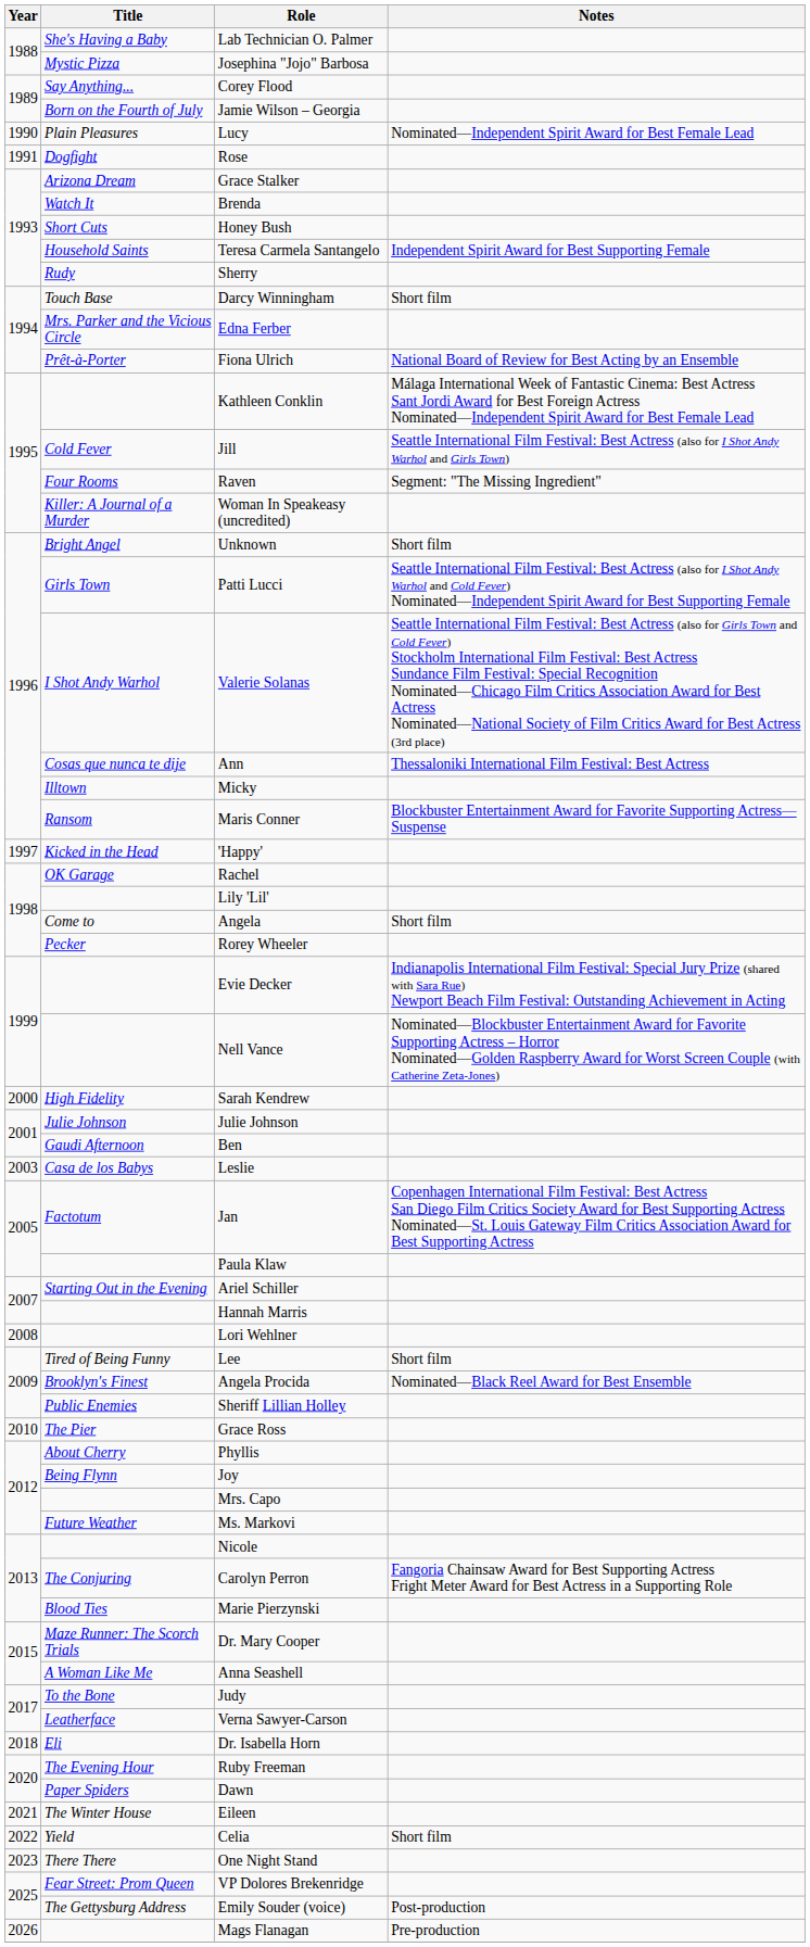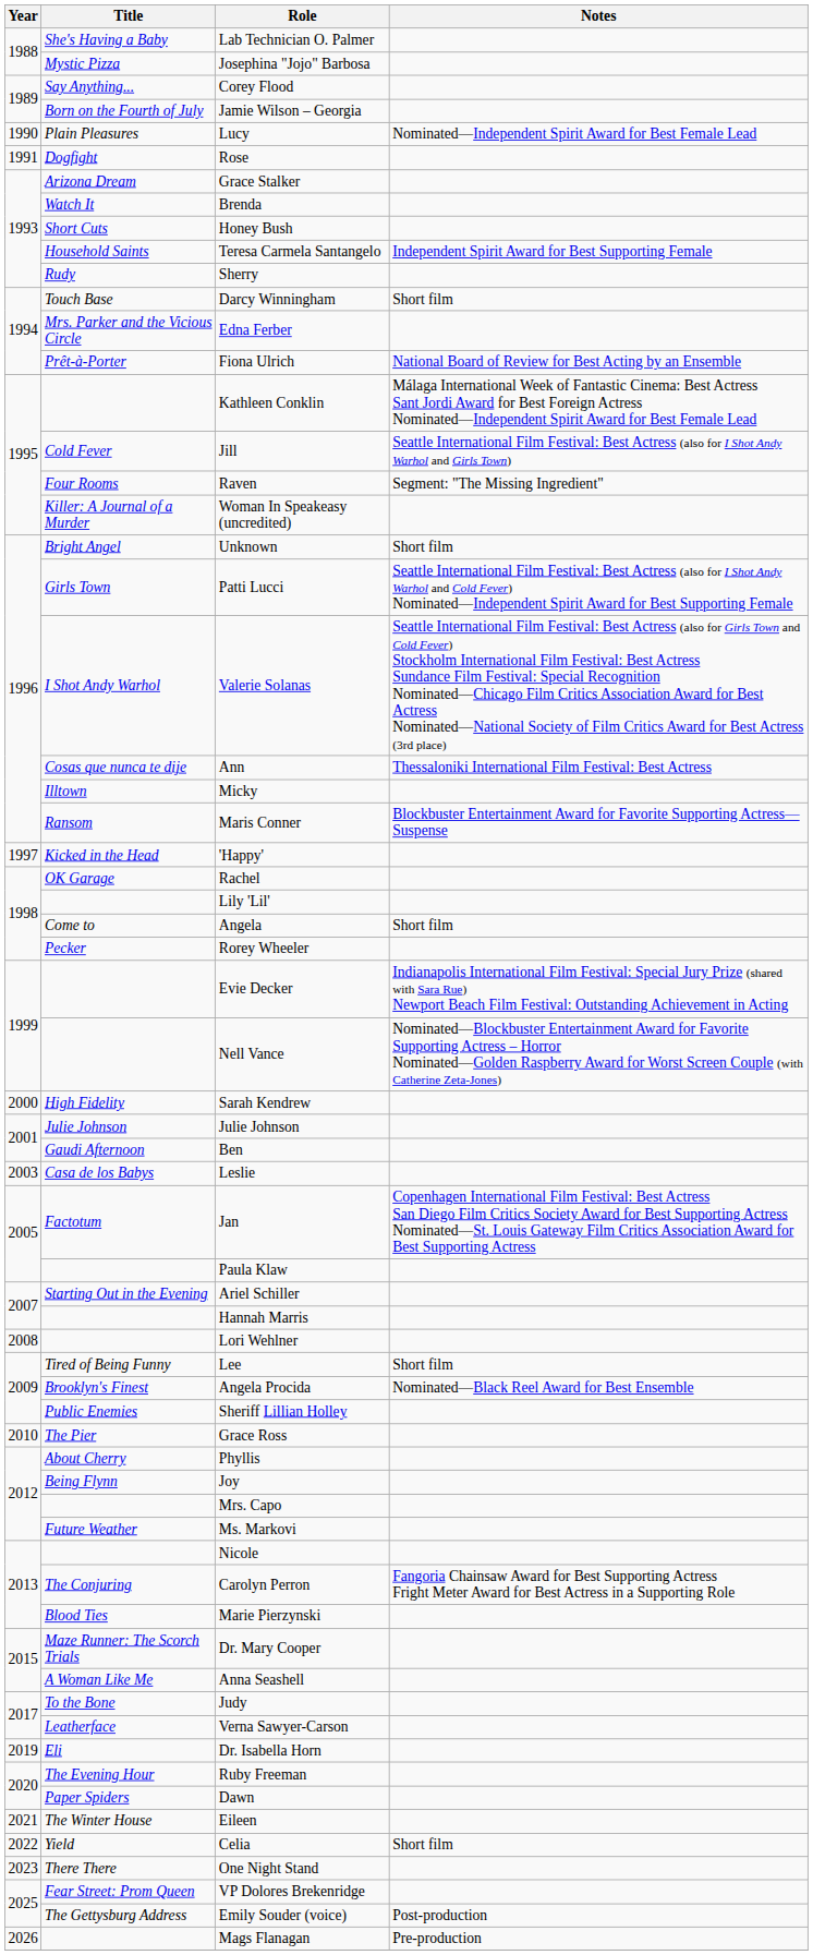 <table class="wikitable sortable">
 <tr>
 <th>Year</th>
 <th>Title</th>
 <th>Role</th>
 <th class="unsortable">Notes</th>
 </tr>
 <tr>
 <td rowspan=2>1988</td>
 <td><em><a href='#'>She's Having a Baby</a></em></td>
 <td>Lab Technician O. Palmer</td>
 <td></td>
 </tr>
 <tr>
 <td><em><a href='#'>Mystic Pizza</a></em></td>
 <td>Josephina "Jojo" Barbosa</td>
 <td></td>
 </tr>
 <tr>
 <td rowspan=2>1989</td>
 <td><em><a href='#'>Say Anything...</a></em></td>
 <td>Corey Flood</td>
 <td></td>
 </tr>
 <tr>
 <td><em><a href='#'>Born on the Fourth of July</a></em></td>
 <td>Jamie Wilson – Georgia</td>
 <td></td>
 </tr>
 <tr>
 <td>1990</td>
 <td><em>Plain Pleasures</em></td>
 <td>Lucy</td>
 <td>Nominated—<a href='#'>Independent Spirit Award for Best Female Lead</a></td>
 </tr>
 <tr>
 <td>1991</td>
 <td><em><a href='#'>Dogfight</a></em></td>
 <td>Rose</td>
 <td></td>
 </tr>
 <tr>
 <td rowspan=5>1993</td>
 <td><em><a href='#'>Arizona Dream</a></em></td>
 <td>Grace Stalker</td>
 <td></td>
 </tr>
 <tr>
 <td><em><a href='#'>Watch It</a></em></td>
 <td>Brenda</td>
 <td></td>
 </tr>
 <tr>
 <td><em><a href='#'>Short Cuts</a></em></td>
 <td>Honey Bush</td>
 <td></td>
 </tr>
 <tr>
 <td><em><a href='#'>Household Saints</a></em></td>
 <td>Teresa Carmela Santangelo</td>
 <td><a href='#'>Independent Spirit Award for Best Supporting Female</a></td>
 </tr>
 <tr>
 <td><em><a href='#'>Rudy</a></em></td>
 <td>Sherry</td>
 <td></td>
 </tr>
 <tr>
 <td rowspan=3>1994</td>
 <td><em>Touch Base</em></td>
 <td>Darcy Winningham</td>
 <td>Short film</td>
 </tr>
 <tr>
 <td><em><a href='#'>Mrs. Parker and the Vicious Circle</a></em></td>
 <td><a href='#'>Edna Ferber</a></td>
 <td></td>
 </tr>
 <tr>
 <td><em><a href='#'>Prêt-à-Porter</a></em></td>
 <td>Fiona Ulrich</td>
 <td><a href='#'>National Board of Review for Best Acting by an Ensemble</a></td>
 </tr>
 <tr>
 <td rowspan=4>1995</td>
 <td><em></em></td>
 <td>Kathleen Conklin</td>
 <td>Málaga International Week of Fantastic Cinema: Best Actress<br><a href='#'>Sant Jordi Award</a> for Best Foreign Actress<br>Nominated—<a href='#'>Independent Spirit Award for Best Female Lead</a></td>
 </tr>
 <tr>
 <td><em><a href='#'>Cold Fever</a></em></td>
 <td>Jill</td>
 <td><a href='#'>Seattle International Film Festival: Best Actress</a> <small>(also for <em><a href='#'>I Shot Andy Warhol</a></em> and <em><a href='#'>Girls Town</a></em>)</small></td>
 </tr>
 <tr>
 <td><em><a href='#'>Four Rooms</a></em></td>
 <td>Raven</td>
 <td>Segment: "The Missing Ingredient"</td>
 </tr>
 <tr>
 <td><em><a href='#'>Killer: A Journal of a Murder</a></em></td>
 <td>Woman In Speakeasy (uncredited)</td>
 <td></td>
 </tr>
 <tr>
 <td rowspan=6>1996</td>
 <td><em><a href='#'>Bright Angel</a></em></td>
 <td>Unknown</td>
 <td>Short film</td>
 </tr>
 <tr>
 <td><em><a href='#'>Girls Town</a></em></td>
 <td>Patti Lucci</td>
 <td><a href='#'>Seattle International Film Festival: Best Actress</a> <small>(also for <em><a href='#'>I Shot Andy Warhol</a></em> and <em><a href='#'>Cold Fever</a></em>)</small><br>Nominated—<a href='#'>Independent Spirit Award for Best Supporting Female</a></td>
 </tr>
 <tr>
 <td><em><a href='#'>I Shot Andy Warhol</a></em></td>
 <td><a href='#'>Valerie Solanas</a></td>
 <td><a href='#'>Seattle International Film Festival: Best Actress</a> <small>(also for <em><a href='#'>Girls Town</a></em> and <em><a href='#'>Cold Fever</a></em>)</small><br><a href='#'>Stockholm International Film Festival: Best Actress</a><br><a href='#'>Sundance Film Festival: Special Recognition</a><br>Nominated—<a href='#'>Chicago Film Critics Association Award for Best Actress</a><br>Nominated—<a href='#'>National Society of Film Critics Award for Best Actress</a> <small>(3rd place)</small></td>
 </tr>
 <tr>
 <td><a href='#'><em>Cosas que nunca te dije</em></a></td>
 <td>Ann</td>
 <td><a href='#'>Thessaloniki International Film Festival: Best Actress</a></td>
 </tr>
 <tr>
 <td><em><a href='#'>Illtown</a></em></td>
 <td>Micky</td>
 <td></td>
 </tr>
 <tr>
 <td><em><a href='#'>Ransom</a></em></td>
 <td>Maris Conner</td>
 <td><a href='#'>Blockbuster Entertainment Award for Favorite Supporting Actress—Suspense</a></td>
 </tr>
 <tr>
 <td>1997</td>
 <td><em><a href='#'>Kicked in the Head</a></em></td>
 <td>'Happy'</td>
 <td></td>
 </tr>
 <tr>
 <td rowspan=4>1998</td>
 <td><em><a href='#'>OK Garage</a></em></td>
 <td>Rachel</td>
 <td></td>
 </tr>
 <tr>
 <td><em></em></td>
 <td>Lily 'Lil'</td>
 <td></td>
 </tr>
 <tr>
 <td><em>Come to</em></td>
 <td>Angela</td>
 <td>Short film</td>
 </tr>
 <tr>
 <td><em><a href='#'>Pecker</a></em></td>
 <td>Rorey Wheeler</td>
 <td></td>
 </tr>
 <tr>
 <td rowspan=2>1999</td>
 <td><em></em></td>
 <td>Evie Decker</td>
 <td><a href='#'>Indianapolis International Film Festival: Special Jury Prize</a> <small>(shared with <a href='#'>Sara Rue</a>)</small><br><a href='#'>Newport Beach Film Festival: Outstanding Achievement in Acting</a></td>
 </tr>
 <tr>
 <td><em></em></td>
 <td>Nell Vance</td>
 <td>Nominated—<a href='#'>Blockbuster Entertainment Award for Favorite Supporting Actress – Horror</a><br>Nominated—<a href='#'>Golden Raspberry Award for Worst Screen Couple</a> <small>(with <a href='#'>Catherine Zeta-Jones</a>)</small></td>
 </tr>
 <tr>
 <td>2000</td>
 <td><em><a href='#'>High Fidelity</a></em></td>
 <td>Sarah Kendrew</td>
 <td></td>
 </tr>
 <tr>
 <td rowspan=2>2001</td>
 <td><em><a href='#'>Julie Johnson</a></em></td>
 <td>Julie Johnson</td>
 <td></td>
 </tr>
 <tr>
 <td><em><a href='#'>Gaudi Afternoon</a></em></td>
 <td>Ben</td>
 <td></td>
 </tr>
 <tr>
 <td>2003</td>
 <td><em><a href='#'>Casa de los Babys</a></em></td>
 <td>Leslie</td>
 <td></td>
 </tr>
 <tr>
 <td rowspan=2>2005</td>
 <td><em><a href='#'>Factotum</a></em></td>
 <td>Jan</td>
 <td><a href='#'>Copenhagen International Film Festival: Best Actress</a><br><a href='#'>San Diego Film Critics Society Award for Best Supporting Actress</a><br>Nominated—<a href='#'>St. Louis Gateway Film Critics Association Award for Best Supporting Actress</a></td>
 </tr>
 <tr>
 <td><em></em></td>
 <td>Paula Klaw</td>
 <td></td>
 </tr>
 <tr>
 <td rowspan=2>2007</td>
 <td><em><a href='#'>Starting Out in the Evening</a></em></td>
 <td>Ariel Schiller</td>
 <td></td>
 </tr>
 <tr>
 <td><em></em></td>
 <td>Hannah Marris</td>
 <td></td>
 </tr>
 <tr>
 <td>2008</td>
 <td><em></em></td>
 <td>Lori Wehlner</td>
 <td></td>
 </tr>
 <tr>
 <td rowspan=3>2009</td>
 <td><em>Tired of Being Funny</em></td>
 <td>Lee</td>
 <td>Short film</td>
 </tr>
 <tr>
 <td><em><a href='#'>Brooklyn's Finest</a></em></td>
 <td>Angela Procida</td>
 <td>Nominated—<a href='#'>Black Reel Award for Best Ensemble</a></td>
 </tr>
 <tr>
 <td><em><a href='#'>Public Enemies</a></em></td>
 <td>Sheriff <a href='#'>Lillian Holley</a></td>
 <td></td>
 </tr>
 <tr>
 <td>2010</td>
 <td><em><a href='#'>The Pier</a></em></td>
 <td>Grace Ross</td>
 <td></td>
 </tr>
 <tr>
 <td rowspan=4>2012</td>
 <td><em><a href='#'>About Cherry</a></em></td>
 <td>Phyllis</td>
 <td></td>
 </tr>
 <tr>
 <td><em><a href='#'>Being Flynn</a></em></td>
 <td>Joy</td>
 <td></td>
 </tr>
 <tr>
 <td><em></em></td>
 <td>Mrs. Capo</td>
 <td></td>
 </tr>
 <tr>
 <td><em><a href='#'>Future Weather</a></em></td>
 <td>Ms. Markovi</td>
 <td></td>
 </tr>
 <tr>
 <td rowspan=3>2013</td>
 <td><em></em></td>
 <td>Nicole</td>
 <td></td>
 </tr>
 <tr>
 <td><em><a href='#'>The Conjuring</a></em></td>
 <td>Carolyn Perron</td>
 <td><a href='#'>Fangoria</a> Chainsaw Award for Best Supporting Actress <br> Fright Meter Award for Best Actress in a Supporting Role</td>
 </tr>
 <tr>
 <td><em><a href='#'>Blood Ties</a></em></td>
 <td>Marie Pierzynski</td>
 <td></td>
 </tr>
 <tr>
 <td rowspan=2>2015</td>
 <td><em><a href='#'>Maze Runner: The Scorch Trials</a></em></td>
 <td>Dr. Mary Cooper</td>
 <td></td>
 </tr>
 <tr>
 <td><em><a href='#'>A Woman Like Me</a></em></td>
 <td>Anna Seashell</td>
 <td></td>
 </tr>
 <tr>
 <td rowspan=2>2017</td>
 <td><em><a href='#'>To the Bone</a></em></td>
 <td>Judy</td>
 <td></td>
 </tr>
 <tr>
 <td><em><a href='#'>Leatherface</a></em></td>
 <td>Verna Sawyer-Carson</td>
 <td></td>
 </tr>
 <tr>
-<td>2018</td>
+<td>2019</td>
 <td><em><a href='#'>Eli</a></em></td>
 <td>Dr. Isabella Horn</td>
 <td></td>
 </tr>
 <tr>
 <td rowspan=2>2020</td>
 <td><em><a href='#'>The Evening Hour</a></em></td>
 <td>Ruby Freeman</td>
 <td></td>
 </tr>
 <tr>
 <td><em><a href='#'>Paper Spiders</a></em></td>
 <td>Dawn</td>
 <td></td>
 </tr>
 <tr>
 <td>2021</td>
 <td><em>The Winter House</em></td>
 <td>Eileen</td>
 <td></td>
 </tr>
 <tr>
 <td>2022</td>
 <td><em>Yield</em></td>
 <td>Celia</td>
 <td>Short film</td>
 </tr>
 <tr>
 <td>2023</td>
 <td><em>There There</em></td>
 <td>One Night Stand</td>
 <td></td>
 </tr>
 <tr>
 <td rowspan="2">2025</td>
 <td><em><a href='#'>Fear Street: Prom Queen</a></em></td>
 <td>VP Dolores Brekenridge</td>
 <td></td>
 </tr>
 <tr>
 <td><em>The Gettysburg Address</em></td>
 <td>Emily Souder (voice)</td>
 <td>Post-production</td>
 </tr>
 <tr>
 <td>2026</td>
 <td></td>
 <td>Mags Flanagan</td>
 <td>Pre-production</td>
 </tr>
 <tr>
 </tr>
 </table>
